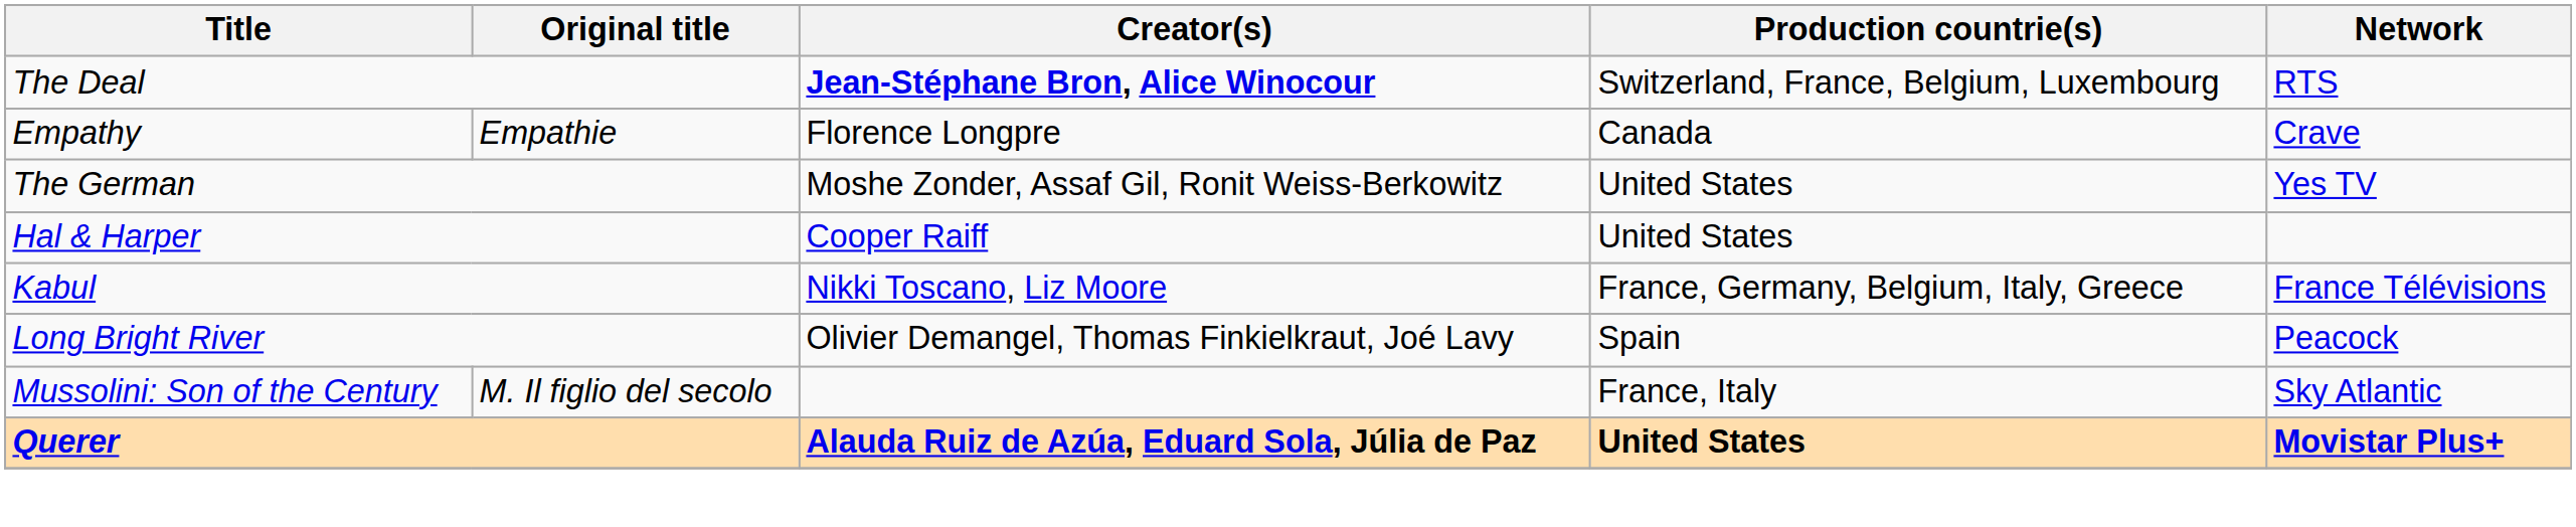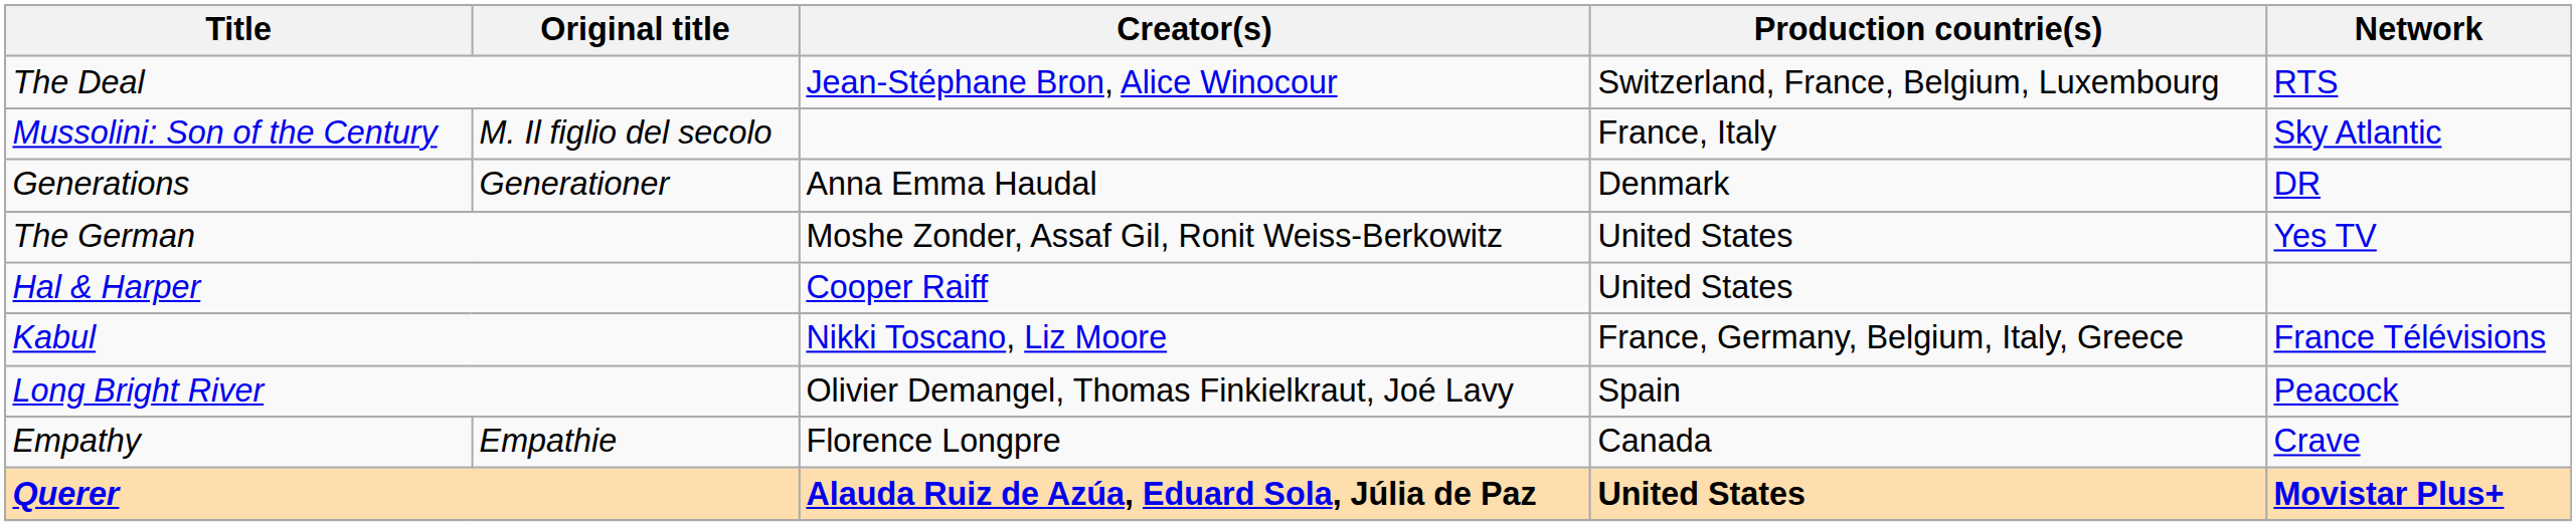 <table class="sortable wikitable" style="width:100%; margin-bottom:4px">
 <tr>
 <th>Title</th>
 <th>Original title</th>
 <th>Creator(s)</th>
 <th>Production countrie(s)</th>
 <th>Network</th>
 </tr>
 <tr>
 <td colspan="2"><em>The Deal</em></td>
-<td><strong><a href='#'>Jean-Stéphane Bron</a>, <a href='#'>Alice Winocour</a></strong></td>
+<td><a href='#'>Jean-Stéphane Bron</a>, <a href='#'>Alice Winocour</a></td>
 <td>Switzerland, France, Belgium, Luxembourg</td>
 <td><a href='#'>RTS</a></td>
 </tr>
 <tr>
-<td><em>Empathy</em></td>
-<td><em>Empathie</em></td>
-<td>Florence Longpre</td>
-<td>Canada</td>
-<td><a href='#'>Crave</a></td>
+<td><em><a href='#'>Mussolini: Son of the Century</a></em></td>
+<td><em>M. Il figlio del secolo</em></td>
+<td></td>
+<td>France, Italy</td>
+<td><a href='#'>Sky Atlantic</a></td>
+</tr>
+<tr>
+<td><em>Generations</em></td>
+<td><em>Generationer</em></td>
+<td>Anna Emma Haudal</td>
+<td>Denmark</td>
+<td><a href='#'>DR</a></td>
 </tr>
 <tr>
 <td colspan="2"><em>The German</em></td>
 <td>Moshe Zonder, Assaf Gil, Ronit Weiss-Berkowitz</td>
 <td>United States</td>
 <td><a href='#'>Yes TV</a></td>
 </tr>
 <tr>
 <td colspan="2"><em><a href='#'>Hal & Harper</a></em></td>
 <td><a href='#'>Cooper Raiff</a></td>
 <td>United States</td>
 <td></td>
 </tr>
 <tr>
 <td colspan="2"><em><a href='#'>Kabul</a></em></td>
 <td><a href='#'>Nikki Toscano</a>, <a href='#'>Liz Moore</a></td>
 <td>France, Germany, Belgium, Italy, Greece</td>
 <td><a href='#'>France Télévisions</a></td>
 </tr>
 <tr>
 <td colspan="2"><em><a href='#'>Long Bright River</a></em></td>
 <td>Olivier Demangel, Thomas Finkielkraut, Joé Lavy</td>
 <td>Spain</td>
 <td><a href='#'>Peacock</a></td>
 </tr>
 <tr>
-<td><em><a href='#'>Mussolini: Son of the Century</a></em></td>
-<td><em>M. Il figlio del secolo</em></td>
-<td></td>
-<td>France, Italy</td>
-<td><a href='#'>Sky Atlantic</a></td>
+<td><em>Empathy</em></td>
+<td><em>Empathie</em></td>
+<td>Florence Longpre</td>
+<td>Canada</td>
+<td><a href='#'>Crave</a></td>
 </tr>
 <tr style="background:#FFDEAD;font-weight:bold">
 <td colspan="2"><em><a href='#'>Querer</a></em></td>
 <td><a href='#'>Alauda Ruiz de Azúa</a>, <a href='#'>Eduard Sola</a>, Júlia de Paz</td>
 <td>United States</td>
 <td><a href='#'>Movistar Plus+</a></td>
 </tr>
 <tr>
 </tr>
 </table>
